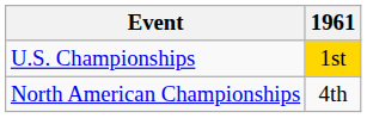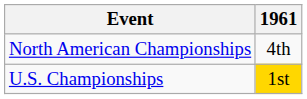 <table class="wikitable" style="text-align:center">
 <tr>
 <th>Event</th>
 <th>1961</th>
 </tr>
 <tr>
+<td align=left><a href='#'>North American Championships</a></td>
+<td>4th</td>
+</tr>
+<tr>
 <td align=left><a href='#'>U.S. Championships</a></td>
 <td bgcolor=gold>1st</td>
 </tr>
-<tr>
-<td align=left><a href='#'>North American Championships</a></td>
-<td>4th</td>
-</tr>
 </table>
